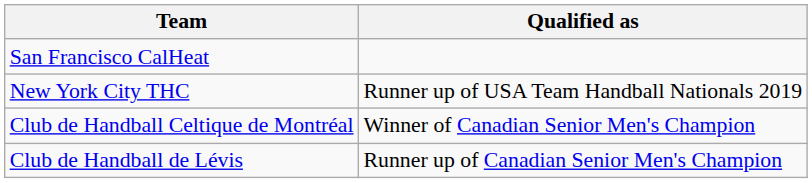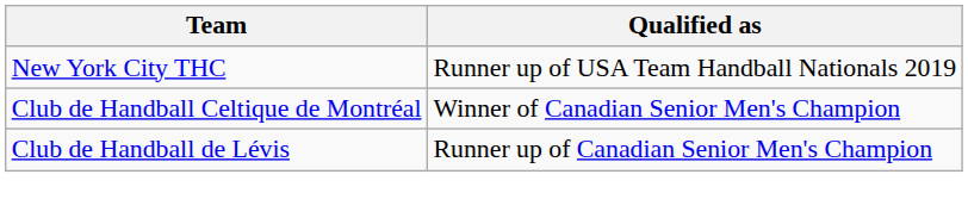 <table class="wikitable">
 <tr>
 <th>Team</th>
 <th>Qualified as</th>
-</tr>
-<tr>
-<td> <a href='#'>San Francisco CalHeat</a></td>
-<td></td>
 </tr>
 <tr>
 <td> <a href='#'>New York City THC</a></td>
 <td>Runner up of USA Team Handball Nationals 2019</td>
 </tr>
 <tr>
 <td> <a href='#'>Club de Handball Celtique de Montréal</a></td>
 <td>Winner of <a href='#'>Canadian Senior Men's Champion</a></td>
 </tr>
 <tr>
 <td> <a href='#'>Club de Handball de Lévis</a></td>
 <td>Runner up of <a href='#'>Canadian Senior Men's Champion</a></td>
 </tr>
 </table>
